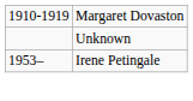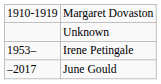 <table class="wikitable">
 <tr>
 <td>1910-1919</td>
 <td>Margaret Dovaston</td>
 </tr>
 <tr>
 <td> </td>
 <td>Unknown</td>
 </tr>
 <tr>
 <td>1953–</td>
 <td>Irene Petingale</td>
 </tr>
+<tr>
+<td>–2017</td>
+<td>June Gould</td>
+</tr>
 </table>
